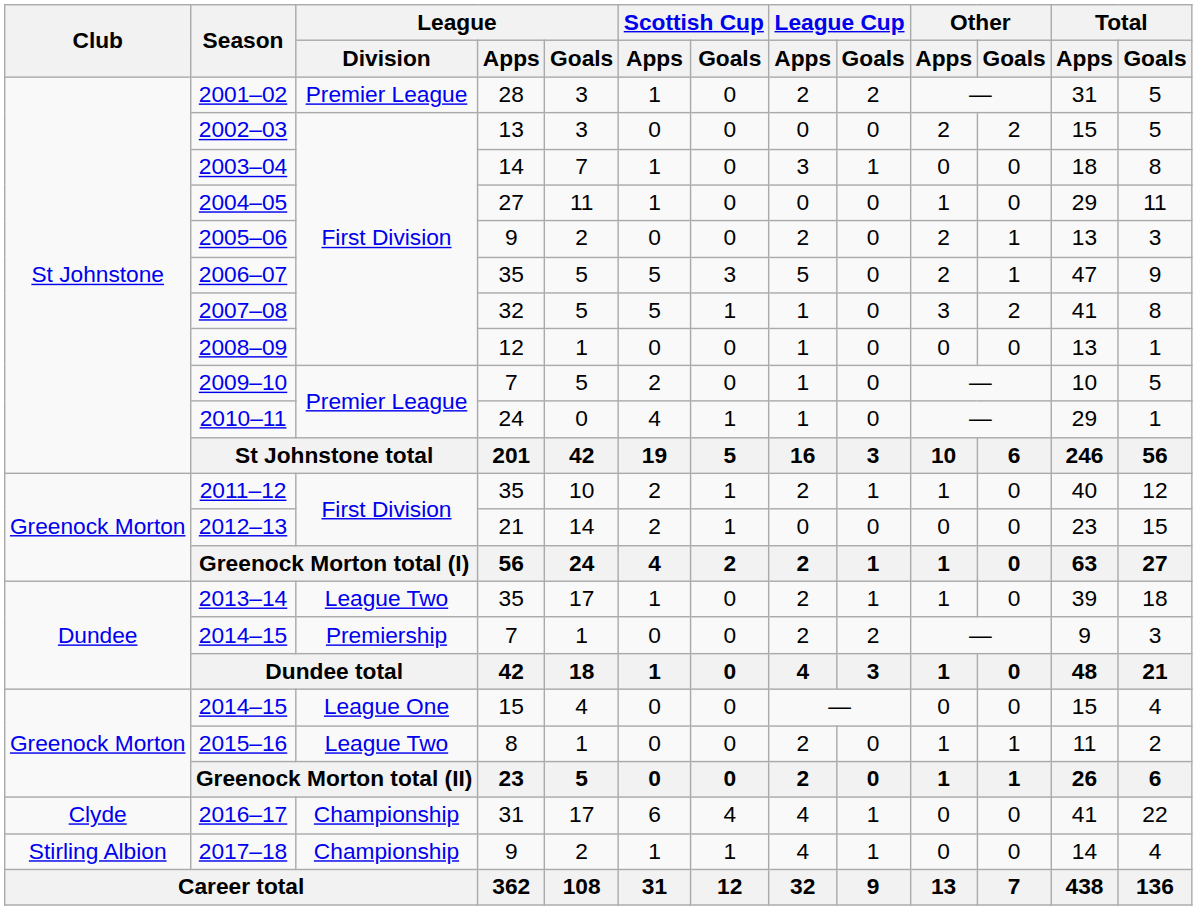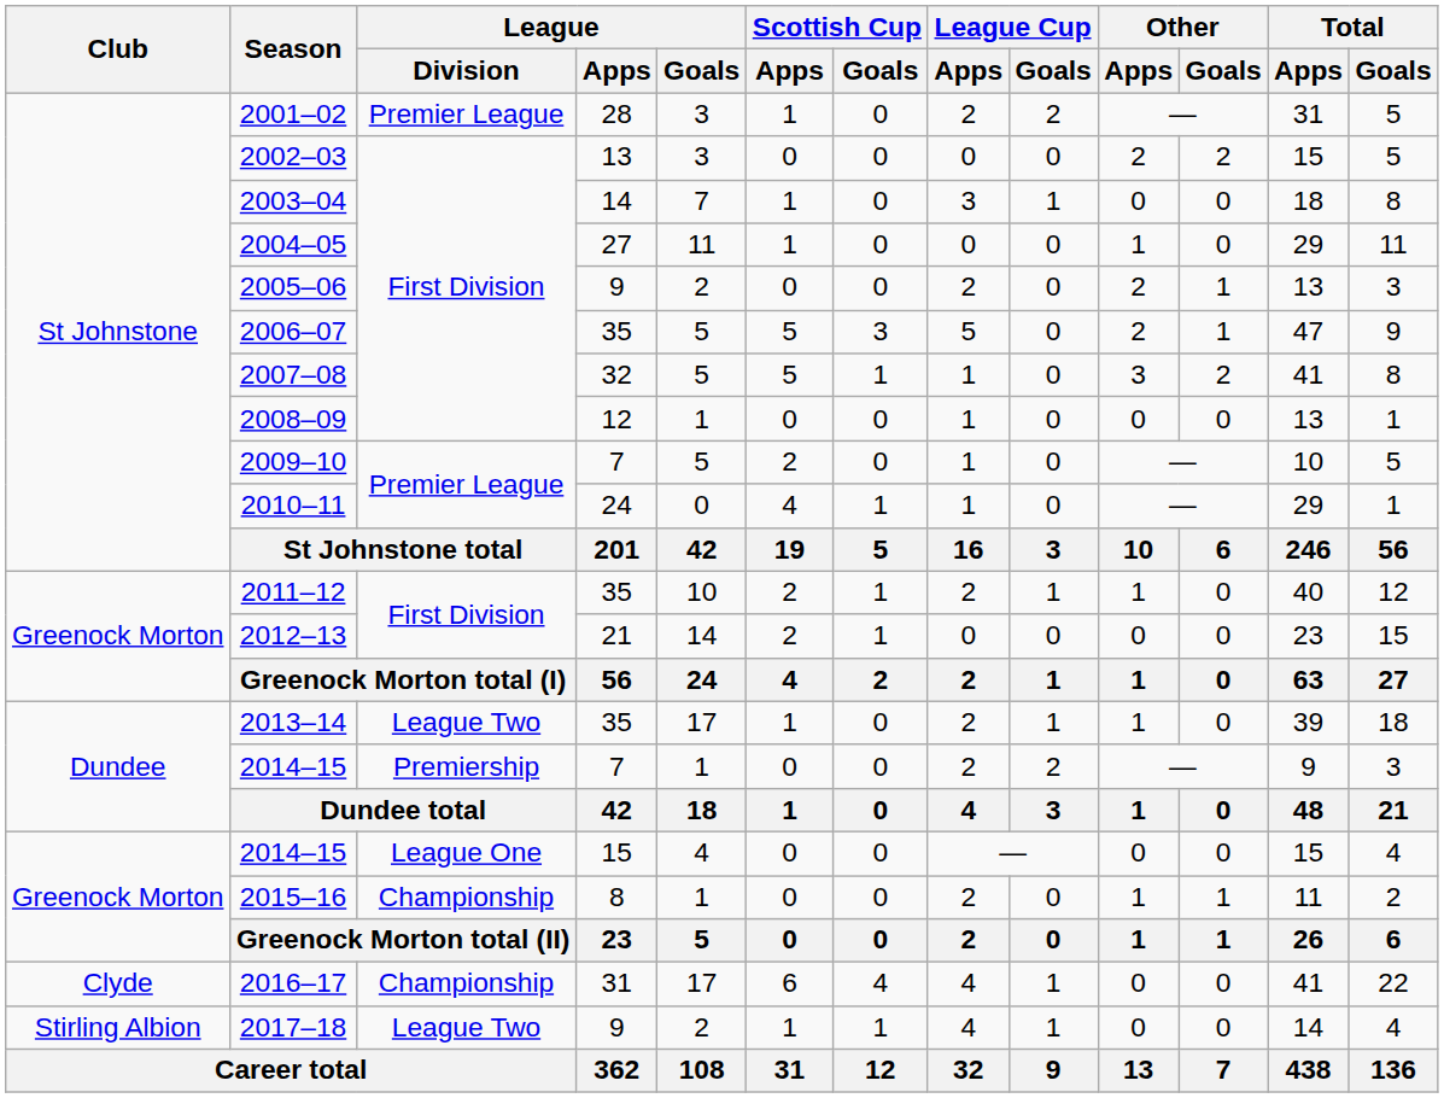 <table class="wikitable" style="text-align:center">
 <tr>
 <th rowspan="2">Club</th>
 <th rowspan="2">Season</th>
 <th colspan="3">League</th>
 <th colspan="2"><a href='#'>Scottish Cup</a></th>
 <th colspan="2"><a href='#'>League Cup</a></th>
 <th colspan="2">Other</th>
 <th colspan="2">Total</th>
 </tr>
 <tr>
 <th>Division</th>
 <th>Apps</th>
 <th>Goals</th>
 <th>Apps</th>
 <th>Goals</th>
 <th>Apps</th>
 <th>Goals</th>
 <th>Apps</th>
 <th>Goals</th>
 <th>Apps</th>
 <th>Goals</th>
 </tr>
 <tr>
 <td rowspan="11"><a href='#'>St Johnstone</a></td>
 <td><a href='#'>2001–02</a></td>
 <td><a href='#'>Premier League</a></td>
 <td>28</td>
 <td>3</td>
 <td>1</td>
 <td>0</td>
 <td>2</td>
 <td>2</td>
 <td colspan="2">—</td>
 <td>31</td>
 <td>5</td>
 </tr>
 <tr>
 <td><a href='#'>2002–03</a></td>
 <td rowspan="7"><a href='#'>First Division</a></td>
 <td>13</td>
 <td>3</td>
 <td>0</td>
 <td>0</td>
 <td>0</td>
 <td>0</td>
 <td>2</td>
 <td>2</td>
 <td>15</td>
 <td>5</td>
 </tr>
 <tr>
 <td><a href='#'>2003–04</a></td>
 <td>14</td>
 <td>7</td>
 <td>1</td>
 <td>0</td>
 <td>3</td>
 <td>1</td>
 <td>0</td>
 <td>0</td>
 <td>18</td>
 <td>8</td>
 </tr>
 <tr>
 <td><a href='#'>2004–05</a></td>
 <td>27</td>
 <td>11</td>
 <td>1</td>
 <td>0</td>
 <td>0</td>
 <td>0</td>
 <td>1</td>
 <td>0</td>
 <td>29</td>
 <td>11</td>
 </tr>
 <tr>
 <td><a href='#'>2005–06</a></td>
 <td>9</td>
 <td>2</td>
 <td>0</td>
 <td>0</td>
 <td>2</td>
 <td>0</td>
 <td>2</td>
 <td>1</td>
 <td>13</td>
 <td>3</td>
 </tr>
 <tr>
 <td><a href='#'>2006–07</a></td>
 <td>35</td>
 <td>5</td>
 <td>5</td>
 <td>3</td>
 <td>5</td>
 <td>0</td>
 <td>2</td>
 <td>1</td>
 <td>47</td>
 <td>9</td>
 </tr>
 <tr>
 <td><a href='#'>2007–08</a></td>
 <td>32</td>
 <td>5</td>
 <td>5</td>
 <td>1</td>
 <td>1</td>
 <td>0</td>
 <td>3</td>
 <td>2</td>
 <td>41</td>
 <td>8</td>
 </tr>
 <tr>
 <td><a href='#'>2008–09</a></td>
 <td>12</td>
 <td>1</td>
 <td>0</td>
 <td>0</td>
 <td>1</td>
 <td>0</td>
 <td>0</td>
 <td>0</td>
 <td>13</td>
 <td>1</td>
 </tr>
 <tr>
 <td><a href='#'>2009–10</a></td>
 <td rowspan="2"><a href='#'>Premier League</a></td>
 <td>7</td>
 <td>5</td>
 <td>2</td>
 <td>0</td>
 <td>1</td>
 <td>0</td>
 <td colspan="2">—</td>
 <td>10</td>
 <td>5</td>
 </tr>
 <tr>
 <td><a href='#'>2010–11</a></td>
 <td>24</td>
 <td>0</td>
 <td>4</td>
 <td>1</td>
 <td>1</td>
 <td>0</td>
 <td colspan="2">—</td>
 <td>29</td>
 <td>1</td>
 </tr>
 <tr>
 <th colspan="2">St Johnstone total</th>
 <th>201</th>
 <th>42</th>
 <th>19</th>
 <th>5</th>
 <th>16</th>
 <th>3</th>
 <th>10</th>
 <th>6</th>
 <th>246</th>
 <th>56</th>
 </tr>
 <tr>
 <td rowspan="3"><a href='#'>Greenock Morton</a></td>
 <td><a href='#'>2011–12</a></td>
 <td rowspan="2"><a href='#'>First Division</a></td>
 <td>35</td>
 <td>10</td>
 <td>2</td>
 <td>1</td>
 <td>2</td>
 <td>1</td>
 <td>1</td>
 <td>0</td>
 <td>40</td>
 <td>12</td>
 </tr>
 <tr>
 <td><a href='#'>2012–13</a></td>
 <td>21</td>
 <td>14</td>
 <td>2</td>
 <td>1</td>
 <td>0</td>
 <td>0</td>
 <td>0</td>
 <td>0</td>
 <td>23</td>
 <td>15</td>
 </tr>
 <tr>
 <th colspan="2">Greenock Morton total (I)</th>
 <th>56</th>
 <th>24</th>
 <th>4</th>
 <th>2</th>
 <th>2</th>
 <th>1</th>
 <th>1</th>
 <th>0</th>
 <th>63</th>
 <th>27</th>
 </tr>
 <tr>
 <td rowspan="3"><a href='#'>Dundee</a></td>
 <td><a href='#'>2013–14</a></td>
 <td><a href='#'>League Two</a></td>
 <td>35</td>
 <td>17</td>
 <td>1</td>
 <td>0</td>
 <td>2</td>
 <td>1</td>
 <td>1</td>
 <td>0</td>
 <td>39</td>
 <td>18</td>
 </tr>
 <tr>
 <td><a href='#'>2014–15</a></td>
 <td><a href='#'>Premiership</a></td>
 <td>7</td>
 <td>1</td>
 <td>0</td>
 <td>0</td>
 <td>2</td>
 <td>2</td>
 <td colspan="2">—</td>
 <td>9</td>
 <td>3</td>
 </tr>
 <tr>
 <th colspan="2">Dundee total</th>
 <th>42</th>
 <th>18</th>
 <th>1</th>
 <th>0</th>
 <th>4</th>
 <th>3</th>
 <th>1</th>
 <th>0</th>
 <th>48</th>
 <th>21</th>
 </tr>
 <tr>
 <td rowspan="3"><a href='#'>Greenock Morton</a></td>
 <td><a href='#'>2014–15</a></td>
 <td><a href='#'>League One</a></td>
 <td>15</td>
 <td>4</td>
 <td>0</td>
 <td>0</td>
 <td colspan="2">—</td>
 <td>0</td>
 <td>0</td>
 <td>15</td>
 <td>4</td>
 </tr>
 <tr>
 <td><a href='#'>2015–16</a></td>
-<td><a href='#'>League Two</a></td>
+<td><a href='#'>Championship</a></td>
 <td>8</td>
 <td>1</td>
 <td>0</td>
 <td>0</td>
 <td>2</td>
 <td>0</td>
 <td>1</td>
 <td>1</td>
 <td>11</td>
 <td>2</td>
 </tr>
 <tr>
 <th colspan="2">Greenock Morton total (II)</th>
 <th>23</th>
 <th>5</th>
 <th>0</th>
 <th>0</th>
 <th>2</th>
 <th>0</th>
 <th>1</th>
 <th>1</th>
 <th>26</th>
 <th>6</th>
 </tr>
 <tr>
 <td><a href='#'>Clyde</a></td>
 <td><a href='#'>2016–17</a></td>
 <td><a href='#'>Championship</a></td>
 <td>31</td>
 <td>17</td>
 <td>6</td>
 <td>4</td>
 <td>4</td>
 <td>1</td>
 <td>0</td>
 <td>0</td>
 <td>41</td>
 <td>22</td>
 </tr>
 <tr>
 <td><a href='#'>Stirling Albion</a></td>
 <td><a href='#'>2017–18</a></td>
-<td><a href='#'>Championship</a></td>
+<td><a href='#'>League Two</a></td>
 <td>9</td>
 <td>2</td>
 <td>1</td>
 <td>1</td>
 <td>4</td>
 <td>1</td>
 <td>0</td>
 <td>0</td>
 <td>14</td>
 <td>4</td>
 </tr>
 <tr>
 <th colspan="3">Career total</th>
 <th>362</th>
 <th>108</th>
 <th>31</th>
 <th>12</th>
 <th>32</th>
 <th>9</th>
 <th>13</th>
 <th>7</th>
 <th>438</th>
 <th>136</th>
 </tr>
 </table>
